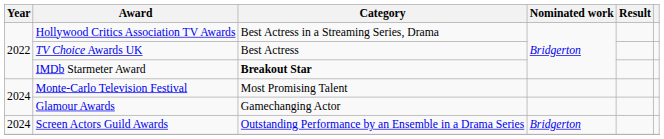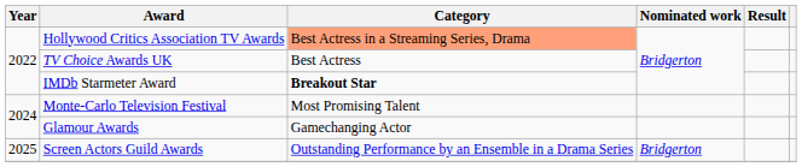 <table class="wikitable plainrowheaders sortable">
 <tr>
 <th>Year</th>
 <th>Award</th>
 <th>Category</th>
 <th>Nominated work</th>
 <th>Result</th>
 <th class="unsortable"></th>
 </tr>
 <tr>
 <td rowspan="3">2022</td>
 <td><a href='#'>Hollywood Critics Association TV Awards</a></td>
-<td>Best Actress in a Streaming Series, Drama</td>
+<td style="background: lightsalmon;">Best Actress in a Streaming Series, Drama</td>
 <td rowspan="3"><em><a href='#'>Bridgerton</a></em></td>
 <td></td>
 <td></td>
 </tr>
 <tr>
 <td><a href='#'><em>TV Choice</em> Awards UK</a></td>
 <td>Best Actress</td>
 <td></td>
 <td></td>
 </tr>
 <tr>
 <td><a href='#'>IMDb</a> Starmeter Award</td>
 <td><strong>Breakout Star</strong></td>
 <td></td>
 <td></td>
 </tr>
 <tr>
 <td rowspan="2" style="text-align:center;">2024</td>
 <td><a href='#'>Monte-Carlo Television Festival</a></td>
 <td>Most Promising Talent</td>
 <td></td>
 <td></td>
 <td></td>
 </tr>
 <tr>
 <td><a href='#'>Glamour Awards</a></td>
 <td>Gamechanging Actor</td>
 <td></td>
 <td></td>
 <td></td>
 </tr>
 <tr>
-<td>2024</td>
+<td>2025</td>
 <td><a href='#'>Screen Actors Guild Awards</a></td>
 <td><a href='#'>Outstanding Performance by an Ensemble in a Drama Series</a></td>
 <td><em><a href='#'>Bridgerton</a></em></td>
 <td></td>
 <td></td>
 </tr>
 <tr>
 </tr>
 </table>
